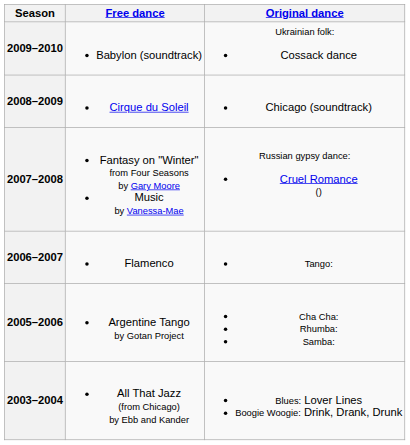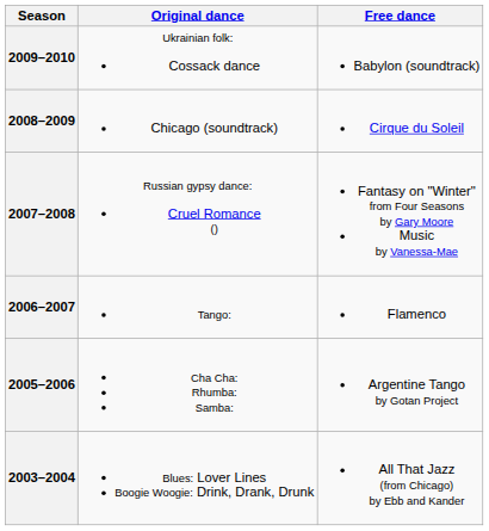 <table class="wikitable" style="text-align:center">
 <tr>
 <th>Season</th>
+<th><a href='#'>Original dance</a></th>
 <th><a href='#'>Free dance</a></th>
-<th><a href='#'>Original dance</a></th>
 </tr>
 <tr>
 <th>2009–2010 <br></th>
+<td><small>Ukrainian folk:</small><br><ul><li>Cossack dance</li></ul></td>
 <td><br><ul><li>Babylon (soundtrack)</li></ul></td>
-<td><small>Ukrainian folk:</small><br><ul><li>Cossack dance</li></ul></td>
 </tr>
 <tr>
 <th>2008–2009 <br></th>
+<td><br><ul><li>Chicago (soundtrack)</li></ul></td>
 <td><br><ul><li><a href='#'>Cirque du Soleil</a></li></ul></td>
-<td><br><ul><li>Chicago (soundtrack)</li></ul></td>
 </tr>
 <tr>
 <th>2007–2008 <br></th>
+<td><small>Russian gypsy dance:</small><br><ul><li><a href='#'>Cruel Romance</a> <br><small> () </small></li></ul></td>
 <td><br><ul><li>Fantasy on "Winter" <br><small> from Four Seasons <br> by <a href='#'>Gary Moore</a> </small></li><li>Music <br><small> by <a href='#'>Vanessa-Mae</a> </small></li></ul></td>
-<td><small>Russian gypsy dance:</small><br><ul><li><a href='#'>Cruel Romance</a> <br><small> () </small></li></ul></td>
 </tr>
 <tr>
 <th>2006–2007 <br></th>
+<td><br><ul><li><small>Tango:</small></li></ul></td>
 <td><br><ul><li>Flamenco</li></ul></td>
-<td><br><ul><li><small>Tango:</small></li></ul></td>
 </tr>
 <tr>
 <th>2005–2006 <br></th>
+<td><br><ul><li><small>Cha Cha:</small></li><li><small>Rhumba:</small></li><li><small>Samba:</small></li></ul></td>
 <td><br><ul><li>Argentine Tango <br><small> by Gotan Project </small></li></ul></td>
-<td><br><ul><li><small>Cha Cha:</small></li><li><small>Rhumba:</small></li><li><small>Samba:</small></li></ul></td>
 </tr>
 <tr>
 <th>2003–2004 <br></th>
+<td><br><ul><li><small>Blues:</small> Lover Lines</li><li><small>Boogie Woogie:</small> Drink, Drank, Drunk</li></ul></td>
 <td><br><ul><li>All That Jazz <br><small> (from Chicago) <br> by Ebb and Kander </small></li></ul></td>
-<td><br><ul><li><small>Blues:</small> Lover Lines</li><li><small>Boogie Woogie:</small> Drink, Drank, Drunk</li></ul></td>
 </tr>
 </table>
